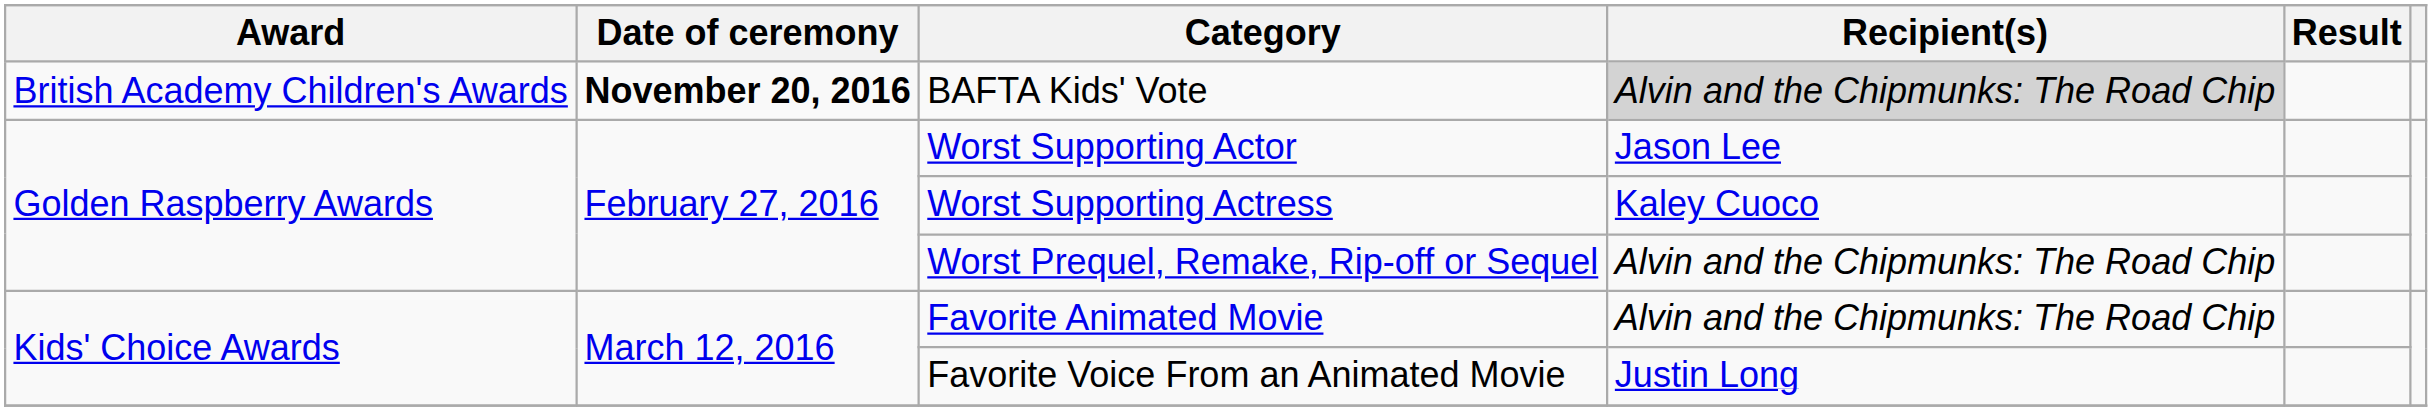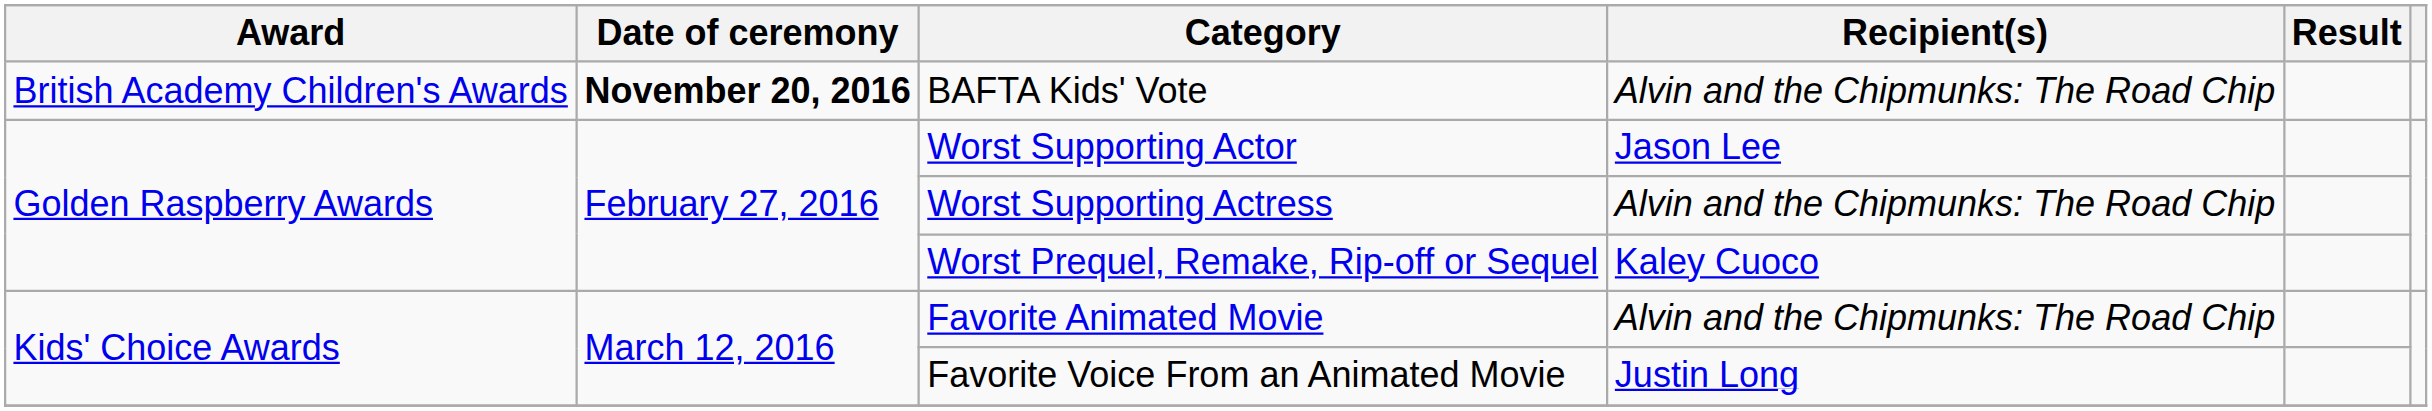 <table class="wikitable sortable plainrowheaders">
 <tr>
 </tr>
 <tr>
 <th>Award</th>
 <th>Date of ceremony</th>
 <th>Category</th>
 <th>Recipient(s)</th>
 <th>Result</th>
 <th></th>
 </tr>
 <tr>
 <td><a href='#'>British Academy Children's Awards</a></td>
 <td><strong>November 20, 2016</strong></td>
 <td>BAFTA Kids' Vote</td>
-<td style="background: lightgrey;"><em>Alvin and the Chipmunks: The Road Chip</em></td>
+<td><em>Alvin and the Chipmunks: The Road Chip</em></td>
 <td></td>
 <td></td>
 </tr>
 <tr>
 <td rowspan="3"><a href='#'>Golden Raspberry Awards</a></td>
 <td rowspan="3"><a href='#'>February 27, 2016</a></td>
 <td><a href='#'>Worst Supporting Actor</a></td>
 <td><a href='#'>Jason Lee</a></td>
 <td></td>
 <td rowspan="3"></td>
 </tr>
 <tr>
 <td><a href='#'>Worst Supporting Actress</a></td>
-<td><a href='#'>Kaley Cuoco</a></td>
+<td><em>Alvin and the Chipmunks: The Road Chip</em></td>
 <td></td>
 </tr>
 <tr>
 <td><a href='#'>Worst Prequel, Remake, Rip-off or Sequel</a></td>
-<td><em>Alvin and the Chipmunks: The Road Chip</em></td>
+<td><a href='#'>Kaley Cuoco</a></td>
 <td></td>
 </tr>
 <tr>
 <td rowspan="2"><a href='#'>Kids' Choice Awards</a></td>
 <td rowspan="2"><a href='#'>March 12, 2016</a></td>
 <td><a href='#'>Favorite Animated Movie</a></td>
 <td><em>Alvin and the Chipmunks: The Road Chip</em></td>
 <td></td>
 <td rowspan="2"></td>
 </tr>
 <tr>
 <td>Favorite Voice From an Animated Movie</td>
 <td><a href='#'>Justin Long</a></td>
 <td></td>
 </tr>
 <tr>
 </tr>
 </table>
